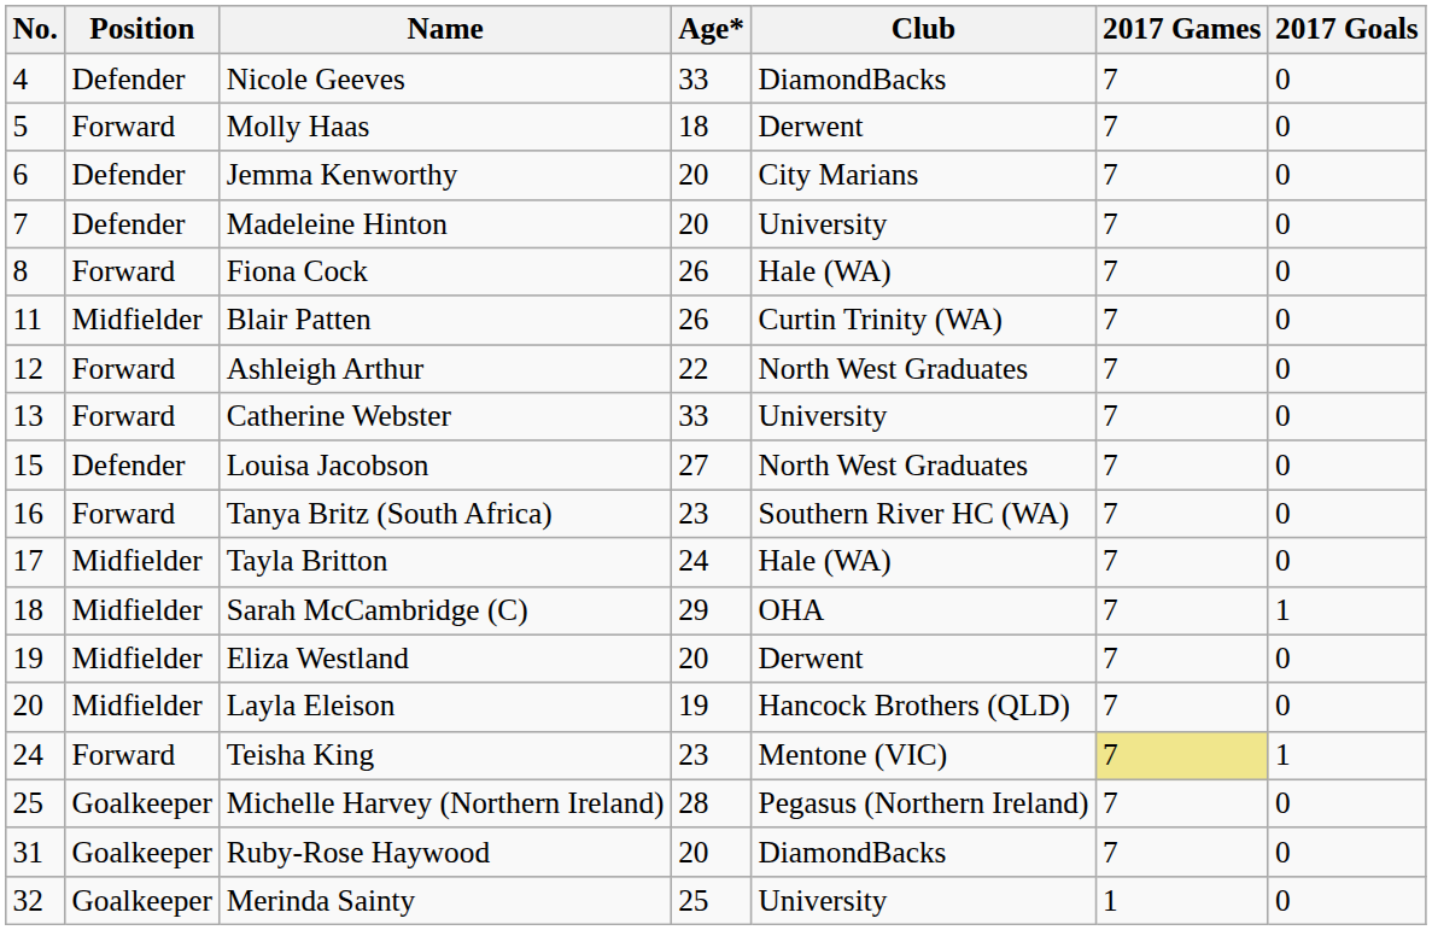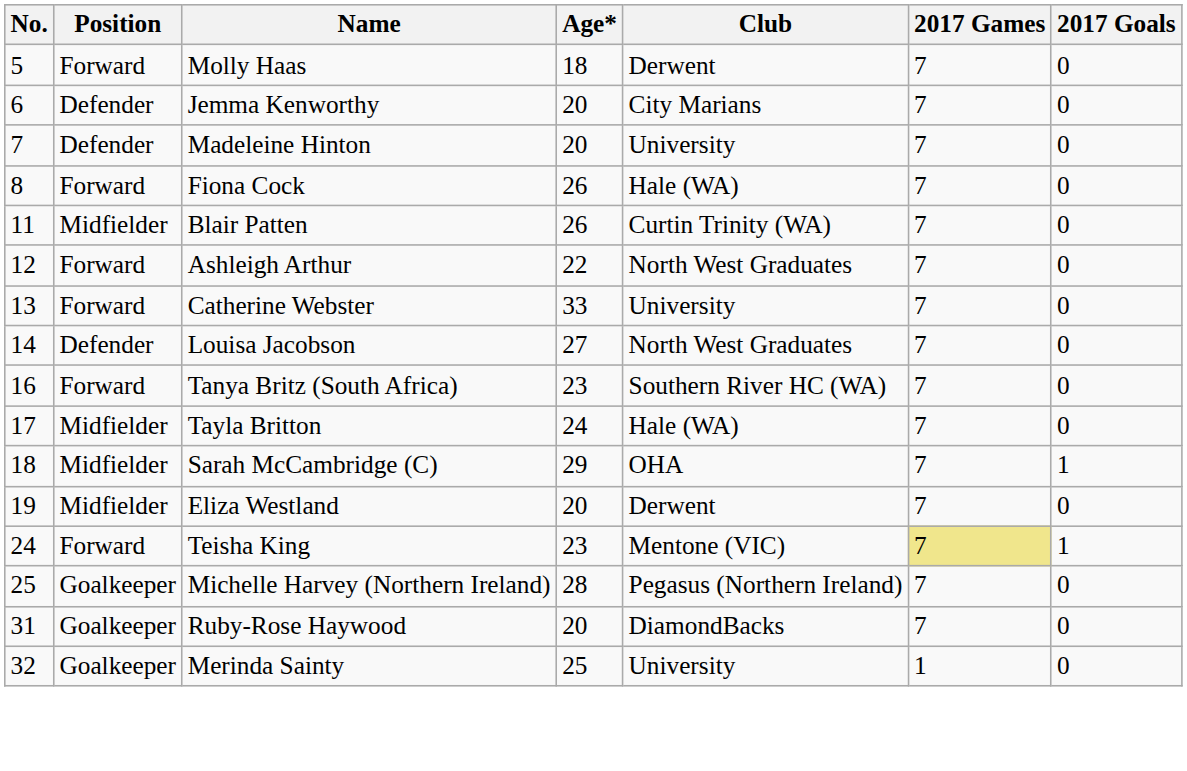 <table class="wikitable">
 <tr>
 <th>No.</th>
 <th>Position</th>
 <th>Name</th>
 <th>Age*</th>
 <th>Club</th>
 <th>2017 Games</th>
 <th>2017 Goals</th>
-</tr>
-<tr>
-<td>4</td>
-<td>Defender</td>
-<td>Nicole Geeves</td>
-<td>33</td>
-<td>DiamondBacks</td>
-<td>7</td>
-<td>0</td>
 </tr>
 <tr>
 <td>5</td>
 <td>Forward</td>
 <td>Molly Haas</td>
 <td>18</td>
 <td>Derwent</td>
 <td>7</td>
 <td>0</td>
 </tr>
 <tr>
 <td>6</td>
 <td>Defender</td>
 <td>Jemma Kenworthy</td>
 <td>20</td>
 <td>City Marians</td>
 <td>7</td>
 <td>0</td>
 </tr>
 <tr>
 <td>7</td>
 <td>Defender</td>
 <td>Madeleine Hinton</td>
 <td>20</td>
 <td>University</td>
 <td>7</td>
 <td>0</td>
 </tr>
 <tr>
 <td>8</td>
 <td>Forward</td>
 <td>Fiona Cock</td>
 <td>26</td>
 <td>Hale (WA)</td>
 <td>7</td>
 <td>0</td>
 </tr>
 <tr>
 <td>11</td>
 <td>Midfielder</td>
 <td>Blair Patten</td>
 <td>26</td>
 <td>Curtin Trinity (WA)</td>
 <td>7</td>
 <td>0</td>
 </tr>
 <tr>
 <td>12</td>
 <td>Forward</td>
 <td>Ashleigh Arthur</td>
 <td>22</td>
 <td>North West Graduates</td>
 <td>7</td>
 <td>0</td>
 </tr>
 <tr>
 <td>13</td>
 <td>Forward</td>
 <td>Catherine Webster</td>
 <td>33</td>
 <td>University</td>
 <td>7</td>
 <td>0</td>
 </tr>
 <tr>
-<td>15</td>
+<td>14</td>
 <td>Defender</td>
 <td>Louisa Jacobson</td>
 <td>27</td>
 <td>North West Graduates</td>
 <td>7</td>
 <td>0</td>
 </tr>
 <tr>
 <td>16</td>
 <td>Forward</td>
 <td>Tanya Britz (South Africa)</td>
 <td>23</td>
 <td>Southern River HC (WA)</td>
 <td>7</td>
 <td>0</td>
 </tr>
 <tr>
 <td>17</td>
 <td>Midfielder</td>
 <td>Tayla Britton</td>
 <td>24</td>
 <td>Hale (WA)</td>
 <td>7</td>
 <td>0</td>
 </tr>
 <tr>
 <td>18</td>
 <td>Midfielder</td>
 <td>Sarah McCambridge (C)</td>
 <td>29</td>
 <td>OHA</td>
 <td>7</td>
 <td>1</td>
 </tr>
 <tr>
 <td>19</td>
 <td>Midfielder</td>
 <td>Eliza Westland</td>
 <td>20</td>
 <td>Derwent</td>
 <td>7</td>
 <td>0</td>
 </tr>
 <tr>
-<td>20</td>
-<td>Midfielder</td>
-<td>Layla Eleison</td>
-<td>19</td>
-<td>Hancock Brothers (QLD)</td>
-<td>7</td>
-<td>0</td>
-</tr>
-<tr>
 <td>24</td>
 <td>Forward</td>
 <td>Teisha King</td>
 <td>23</td>
 <td>Mentone (VIC)</td>
 <td style="background: khaki;">7</td>
 <td>1</td>
 </tr>
 <tr>
 <td>25</td>
 <td>Goalkeeper</td>
 <td>Michelle Harvey (Northern Ireland)</td>
 <td>28</td>
 <td>Pegasus (Northern Ireland)</td>
 <td>7</td>
 <td>0</td>
 </tr>
 <tr>
 <td>31</td>
 <td>Goalkeeper</td>
 <td>Ruby-Rose Haywood</td>
 <td>20</td>
 <td>DiamondBacks</td>
 <td>7</td>
 <td>0</td>
 </tr>
 <tr>
 <td>32</td>
 <td>Goalkeeper</td>
 <td>Merinda Sainty</td>
 <td>25</td>
 <td>University</td>
 <td>1</td>
 <td>0</td>
 </tr>
 </table>
